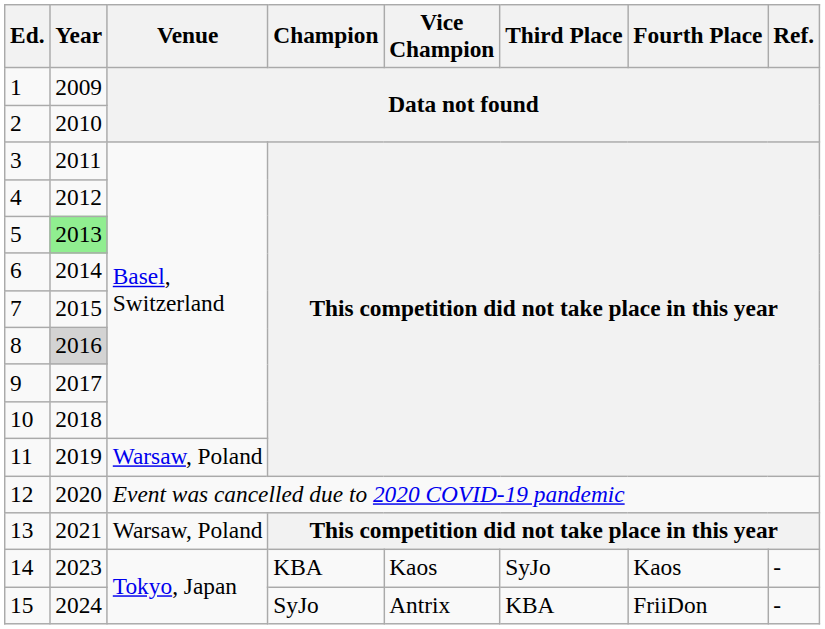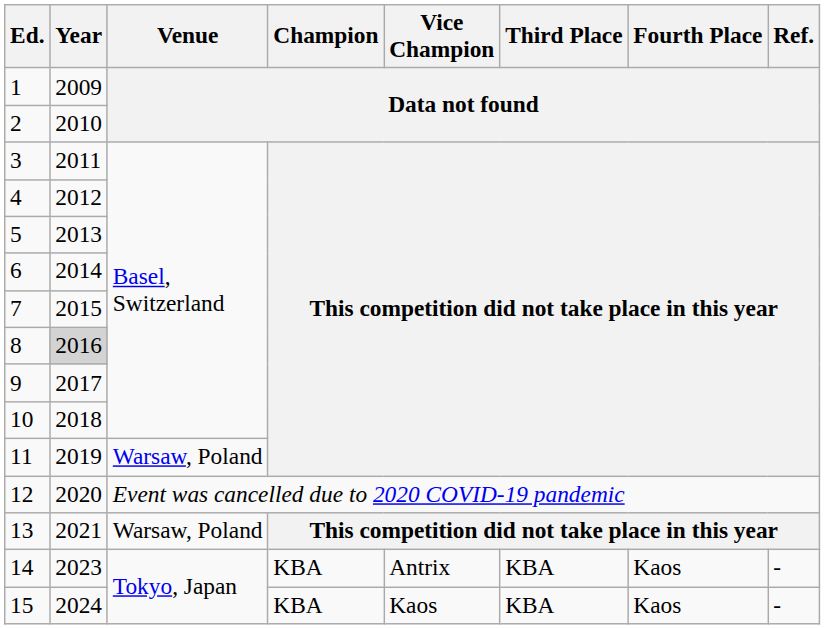 <table class="wikitable">
 <tr>
 <th>Ed.</th>
 <th>Year</th>
 <th>Venue</th>
 <th>Champion</th>
 <th>Vice<br>Champion</th>
 <th>Third Place</th>
 <th>Fourth Place</th>
 <th>Ref.</th>
 </tr>
 <tr>
 <td>1</td>
 <td>2009</td>
 <th colspan="7" rowspan="2">Data not found</th>
 </tr>
 <tr>
 <td>2</td>
 <td>2010</td>
 </tr>
 <tr>
 <td>3</td>
 <td>2011</td>
 <td rowspan="8"><a href='#'>Basel</a>,<br>Switzerland</td>
 <th colspan="6" rowspan="9"><strong>This competition did not take place in this year</strong></th>
 </tr>
 <tr>
 <td>4</td>
 <td>2012</td>
 </tr>
 <tr>
 <td>5</td>
-<td style="background: lightgreen;">2013</td>
+<td>2013</td>
 </tr>
 <tr>
 <td>6</td>
 <td>2014</td>
 </tr>
 <tr>
 <td>7</td>
 <td>2015</td>
 </tr>
 <tr>
 <td>8</td>
 <td style="background: lightgrey;">2016</td>
 </tr>
 <tr>
 <td>9</td>
 <td>2017</td>
 </tr>
 <tr>
 <td>10</td>
 <td>2018</td>
 </tr>
 <tr>
 <td>11</td>
 <td>2019</td>
 <td><a href='#'>Warsaw</a>, Poland</td>
 </tr>
 <tr>
 <td>12</td>
 <td>2020</td>
 <td colspan="6"><em>Event was cancelled due to <a href='#'>2020 COVID-19 pandemic</a></em></td>
 </tr>
 <tr>
 <td>13</td>
 <td>2021</td>
 <td>Warsaw, Poland</td>
 <th colspan="5"><strong>This competition did not take place in this year</strong></th>
 </tr>
 <tr>
 <td>14</td>
 <td>2023</td>
 <td rowspan="2"><a href='#'>Tokyo</a>, Japan</td>
 <td> KBA</td>
-<td> Kaos</td>
-<td> SyJo</td>
+<td> Antrix</td>
+<td>  KBA</td>
 <td> Kaos</td>
 <td>-</td>
 </tr>
 <tr>
 <td>15</td>
 <td>2024</td>
-<td> SyJo</td>
-<td> Antrix</td>
+<td> KBA</td>
+<td> Kaos</td>
 <td>  KBA</td>
-<td> FriiDon</td>
+<td> Kaos</td>
 <td>-</td>
 </tr>
 </table>
